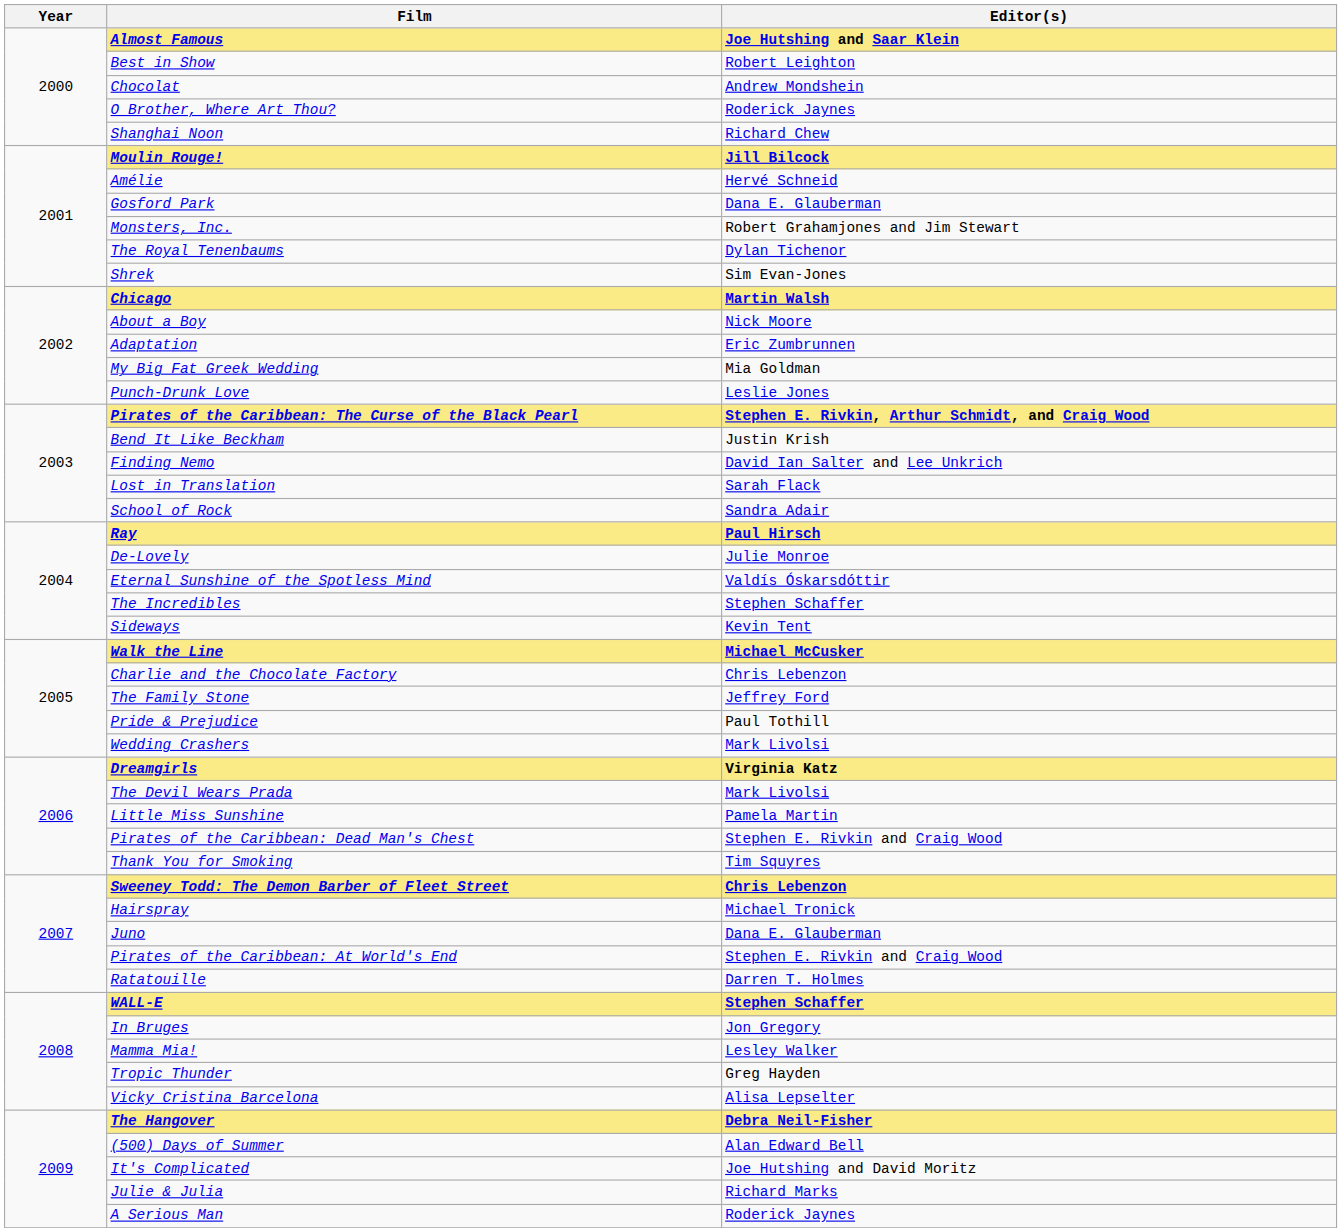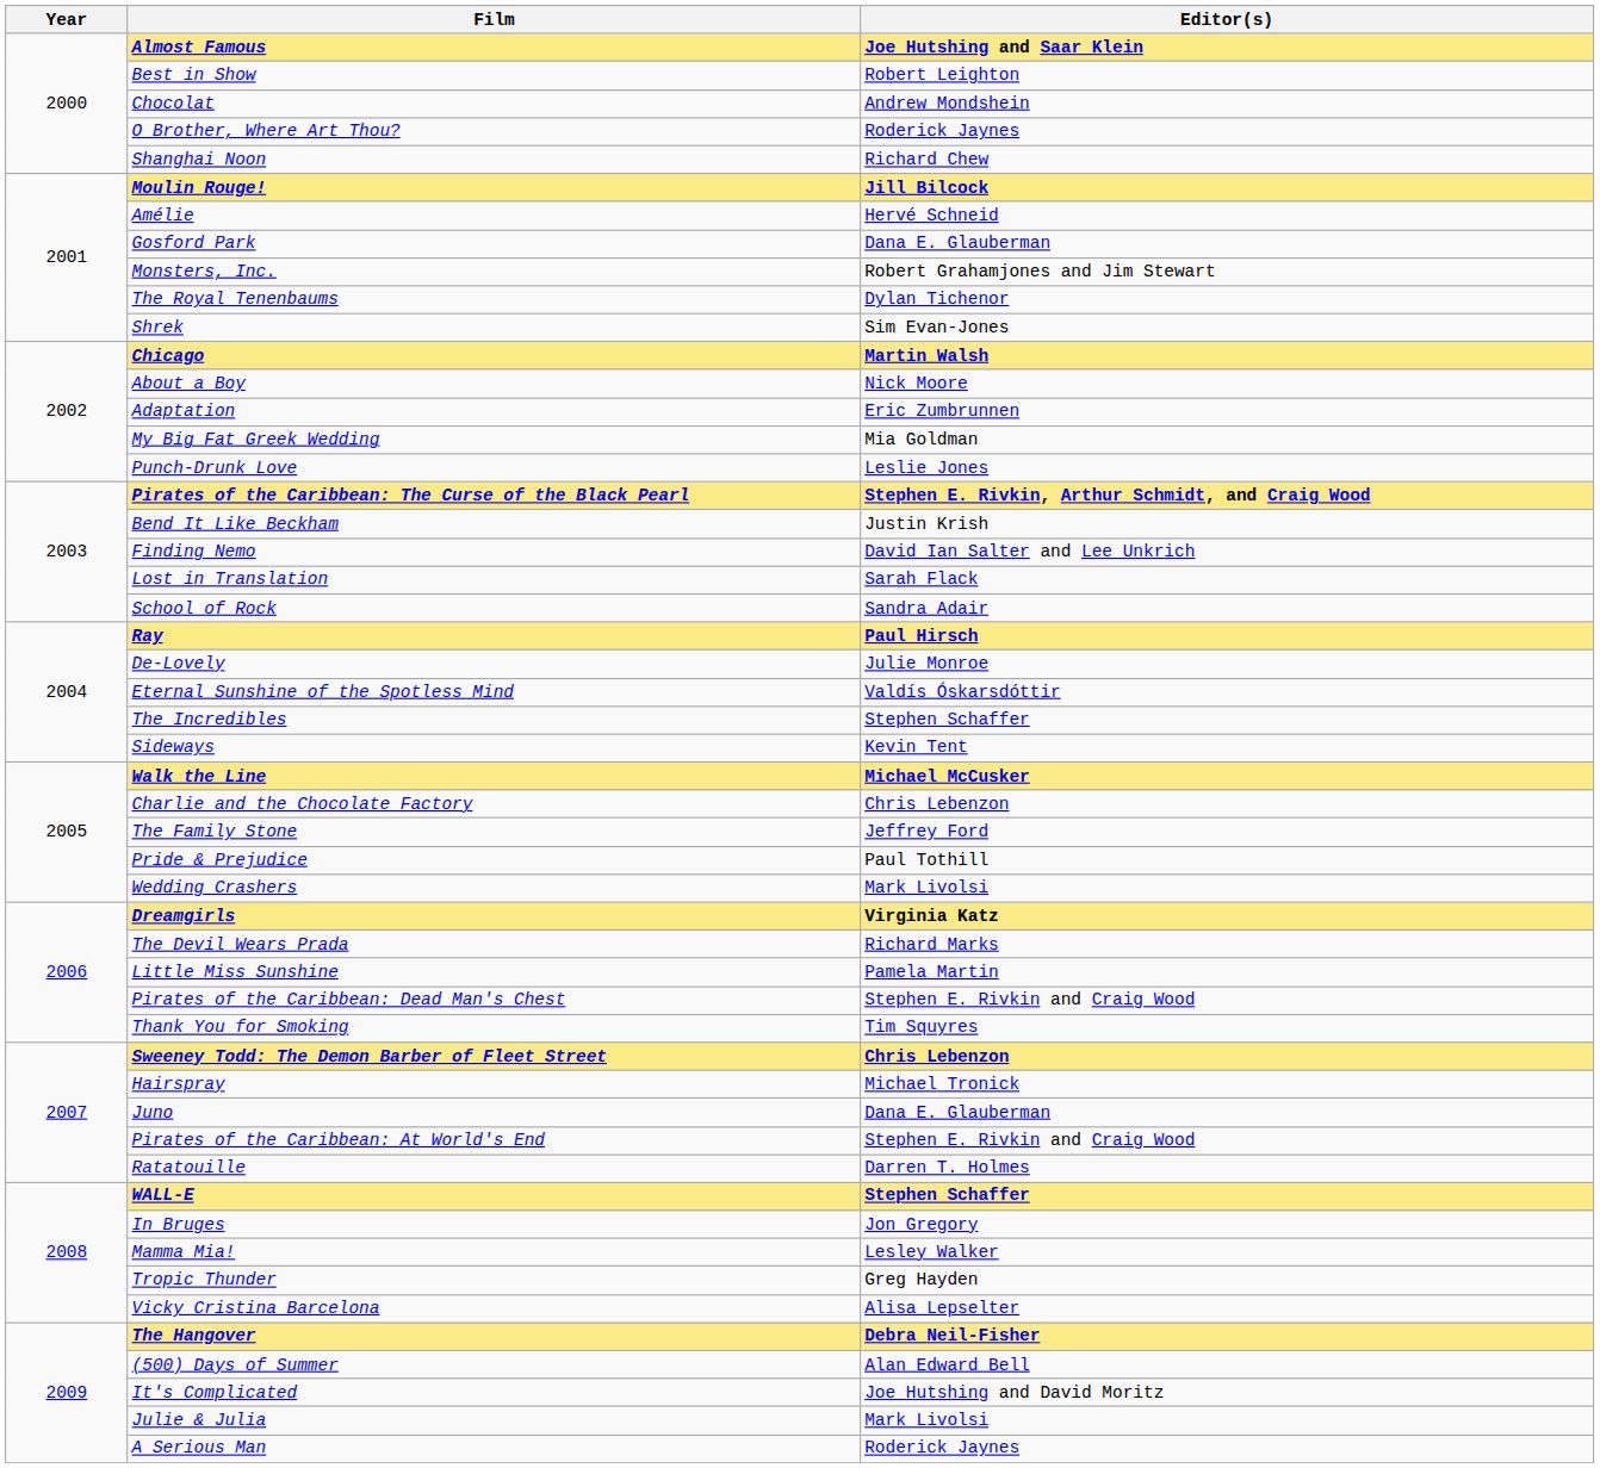 <table class="wikitable" width="95%" cellpadding="5">
 <tr>
 <th width="70"><strong>Year</strong></th>
 <th width="450"><strong>Film</strong></th>
 <th width="450"><strong>Editor(s)</strong></th>
 </tr>
 <tr>
 <td rowspan="5" style="text-align:center;">2000<br></td>
 <td style="background:#FAEB86;"><strong><em><a href='#'>Almost Famous</a></em></strong></td>
 <td style="background:#FAEB86;"><strong><a href='#'>Joe Hutshing</a> and <a href='#'>Saar Klein</a></strong></td>
 </tr>
 <tr>
 <td><em><a href='#'>Best in Show</a></em></td>
 <td><a href='#'>Robert Leighton</a></td>
 </tr>
 <tr>
 <td><em><a href='#'>Chocolat</a></em></td>
 <td><a href='#'>Andrew Mondshein</a></td>
 </tr>
 <tr>
 <td><em><a href='#'>O Brother, Where Art Thou?</a></em></td>
 <td><a href='#'>Roderick Jaynes</a></td>
 </tr>
 <tr>
 <td><em><a href='#'>Shanghai Noon</a></em></td>
 <td><a href='#'>Richard Chew</a></td>
 </tr>
 <tr>
 <td rowspan="6" style="text-align:center;">2001<br></td>
 <td style="background:#FAEB86;"><strong><em><a href='#'>Moulin Rouge!</a></em></strong></td>
 <td style="background:#FAEB86;"><strong><a href='#'>Jill Bilcock</a></strong></td>
 </tr>
 <tr>
 <td><em><a href='#'>Amélie</a></em></td>
 <td><a href='#'>Hervé Schneid</a></td>
 </tr>
 <tr>
 <td><em><a href='#'>Gosford Park</a></em></td>
 <td><a href='#'>Dana E. Glauberman</a></td>
 </tr>
 <tr>
 <td><em><a href='#'>Monsters, Inc.</a></em></td>
 <td>Robert Grahamjones and Jim Stewart</td>
 </tr>
 <tr>
 <td><em><a href='#'>The Royal Tenenbaums</a></em></td>
 <td><a href='#'>Dylan Tichenor</a></td>
 </tr>
 <tr>
 <td><em><a href='#'>Shrek</a></em></td>
 <td>Sim Evan-Jones</td>
 </tr>
 <tr>
 <td rowspan="5" style="text-align:center;">2002</td>
 <td style="background:#FAEB86;"><strong><em><a href='#'>Chicago</a></em></strong></td>
 <td style="background:#FAEB86;"><strong><a href='#'>Martin Walsh</a></strong></td>
 </tr>
 <tr>
 <td><em><a href='#'>About a Boy</a></em></td>
 <td><a href='#'>Nick Moore</a></td>
 </tr>
 <tr>
 <td><em><a href='#'>Adaptation</a></em></td>
 <td><a href='#'>Eric Zumbrunnen</a></td>
 </tr>
 <tr>
 <td><em><a href='#'>My Big Fat Greek Wedding</a></em></td>
 <td>Mia Goldman</td>
 </tr>
 <tr>
 <td><em><a href='#'>Punch-Drunk Love</a></em></td>
 <td><a href='#'>Leslie Jones</a></td>
 </tr>
 <tr>
 <td rowspan="5" style="text-align:center;">2003</td>
 <td style="background:#FAEB86;"><strong><em><a href='#'>Pirates of the Caribbean: The Curse of the Black Pearl</a></em></strong></td>
 <td style="background:#FAEB86;"><strong><a href='#'>Stephen E. Rivkin</a>, <a href='#'>Arthur Schmidt</a>, and <a href='#'>Craig Wood</a></strong></td>
 </tr>
 <tr>
 <td><em><a href='#'>Bend It Like Beckham</a></em></td>
 <td>Justin Krish</td>
 </tr>
 <tr>
 <td><em><a href='#'>Finding Nemo</a></em></td>
 <td><a href='#'>David Ian Salter</a> and <a href='#'>Lee Unkrich</a></td>
 </tr>
 <tr>
 <td><em><a href='#'>Lost in Translation</a></em></td>
 <td><a href='#'>Sarah Flack</a></td>
 </tr>
 <tr>
 <td><em><a href='#'>School of Rock</a></em></td>
 <td><a href='#'>Sandra Adair</a></td>
 </tr>
 <tr>
 <td rowspan="5" style="text-align:center;">2004</td>
 <td style="background:#FAEB86;"><strong><em><a href='#'>Ray</a></em></strong></td>
 <td style="background:#FAEB86;"><strong><a href='#'>Paul Hirsch</a></strong></td>
 </tr>
 <tr>
 <td><em><a href='#'>De-Lovely</a></em></td>
 <td><a href='#'>Julie Monroe</a></td>
 </tr>
 <tr>
 <td><em><a href='#'>Eternal Sunshine of the Spotless Mind</a></em></td>
 <td><a href='#'>Valdís Óskarsdóttir</a></td>
 </tr>
 <tr>
 <td><em><a href='#'>The Incredibles</a></em></td>
 <td><a href='#'>Stephen Schaffer</a></td>
 </tr>
 <tr>
 <td><em><a href='#'>Sideways</a></em></td>
 <td><a href='#'>Kevin Tent</a></td>
 </tr>
 <tr>
 <td rowspan="5" style="text-align:center;">2005</td>
 <td style="background:#FAEB86;"><strong><em><a href='#'>Walk the Line</a></em></strong></td>
 <td style="background:#FAEB86;"><strong><a href='#'>Michael McCusker</a></strong></td>
 </tr>
 <tr>
 <td><em><a href='#'>Charlie and the Chocolate Factory</a></em></td>
 <td><a href='#'>Chris Lebenzon</a></td>
 </tr>
 <tr>
 <td><em><a href='#'>The Family Stone</a></em></td>
 <td><a href='#'>Jeffrey Ford</a></td>
 </tr>
 <tr>
 <td><em><a href='#'>Pride & Prejudice</a></em></td>
 <td>Paul Tothill</td>
 </tr>
 <tr>
 <td><em><a href='#'>Wedding Crashers</a></em></td>
 <td><a href='#'>Mark Livolsi</a></td>
 </tr>
 <tr>
 <td rowspan="5" style="text-align:center;"><a href='#'>2006</a></td>
 <td style="background:#FAEB86;"><strong><em><a href='#'>Dreamgirls</a></em></strong></td>
 <td style="background:#FAEB86;"><strong>Virginia Katz</strong></td>
 </tr>
 <tr>
 <td><em><a href='#'>The Devil Wears Prada</a></em></td>
-<td><a href='#'>Mark Livolsi</a></td>
+<td><a href='#'>Richard Marks</a></td>
 </tr>
 <tr>
 <td><em><a href='#'>Little Miss Sunshine</a></em></td>
 <td><a href='#'>Pamela Martin</a></td>
 </tr>
 <tr>
 <td><em><a href='#'>Pirates of the Caribbean: Dead Man's Chest</a></em></td>
 <td><a href='#'>Stephen E. Rivkin</a> and <a href='#'>Craig Wood</a></td>
 </tr>
 <tr>
 <td><em><a href='#'>Thank You for Smoking</a></em></td>
 <td><a href='#'>Tim Squyres</a></td>
 </tr>
 <tr>
 <td rowspan="5" style="text-align:center;"><a href='#'>2007</a></td>
 <td style="background:#FAEB86;"><strong><em><a href='#'>Sweeney Todd: The Demon Barber of Fleet Street</a></em></strong></td>
 <td style="background:#FAEB86;"><strong><a href='#'>Chris Lebenzon</a></strong></td>
 </tr>
 <tr>
 <td><em><a href='#'>Hairspray</a></em></td>
 <td><a href='#'>Michael Tronick</a></td>
 </tr>
 <tr>
 <td><em><a href='#'>Juno</a></em></td>
 <td><a href='#'>Dana E. Glauberman</a></td>
 </tr>
 <tr>
 <td><em><a href='#'>Pirates of the Caribbean: At World's End</a></em></td>
 <td><a href='#'>Stephen E. Rivkin</a> and <a href='#'>Craig Wood</a></td>
 </tr>
 <tr>
 <td><em><a href='#'>Ratatouille</a></em></td>
 <td><a href='#'>Darren T. Holmes</a></td>
 </tr>
 <tr>
 <td rowspan="5" style="text-align:center;"><a href='#'>2008</a></td>
 <td style="background:#FAEB86;"><strong><em><a href='#'>WALL-E</a></em></strong></td>
 <td style="background:#FAEB86;"><strong><a href='#'>Stephen Schaffer</a></strong></td>
 </tr>
 <tr>
 <td><em><a href='#'>In Bruges</a></em></td>
 <td><a href='#'>Jon Gregory</a></td>
 </tr>
 <tr>
 <td><em><a href='#'>Mamma Mia!</a></em></td>
 <td><a href='#'>Lesley Walker</a></td>
 </tr>
 <tr>
 <td><em><a href='#'>Tropic Thunder</a></em></td>
 <td>Greg Hayden</td>
 </tr>
 <tr>
 <td><em><a href='#'>Vicky Cristina Barcelona</a></em></td>
 <td><a href='#'>Alisa Lepselter</a></td>
 </tr>
 <tr>
 <td rowspan="5" style="text-align:center;"><a href='#'>2009</a></td>
 <td style="background:#FAEB86;"><strong><em><a href='#'>The Hangover</a></em></strong></td>
 <td style="background:#FAEB86;"><strong><a href='#'>Debra Neil-Fisher</a></strong></td>
 </tr>
 <tr>
 <td><em><a href='#'>(500) Days of Summer</a></em></td>
 <td><a href='#'>Alan Edward Bell</a></td>
 </tr>
 <tr>
 <td><em><a href='#'>It's Complicated</a></em></td>
 <td><a href='#'>Joe Hutshing</a> and David Moritz</td>
 </tr>
 <tr>
 <td><em><a href='#'>Julie & Julia</a></em></td>
-<td><a href='#'>Richard Marks</a></td>
+<td><a href='#'>Mark Livolsi</a></td>
 </tr>
 <tr>
 <td><em><a href='#'>A Serious Man</a></em></td>
 <td><a href='#'>Roderick Jaynes</a></td>
 </tr>
 </table>
